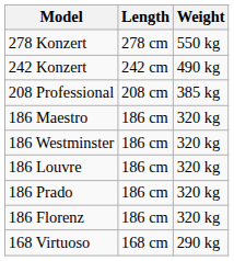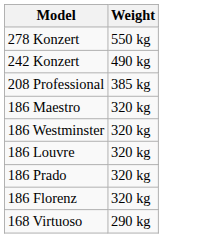 <table class="wikitable">
 <tr>
 <th>Model</th>
-<th>Length</th>
 <th>Weight</th>
 </tr>
 <tr>
 <td>278 Konzert</td>
-<td>278 cm</td>
 <td>550 kg</td>
 </tr>
 <tr>
 <td>242 Konzert</td>
-<td>242 cm</td>
 <td>490 kg</td>
 </tr>
 <tr>
 <td>208 Professional</td>
-<td>208 cm</td>
 <td>385 kg</td>
 </tr>
 <tr>
 <td>186 Maestro</td>
-<td>186 cm</td>
 <td>320 kg</td>
 </tr>
 <tr>
 <td>186 Westminster</td>
-<td>186 cm</td>
 <td>320 kg</td>
 </tr>
 <tr>
 <td>186 Louvre</td>
-<td>186 cm</td>
 <td>320 kg</td>
 </tr>
 <tr>
 <td>186 Prado</td>
-<td>186 cm</td>
 <td>320 kg</td>
 </tr>
 <tr>
 <td>186 Florenz</td>
-<td>186 cm</td>
 <td>320 kg</td>
 </tr>
 <tr>
 <td>168 Virtuoso</td>
-<td>168 cm</td>
 <td>290 kg</td>
 </tr>
 </table>
